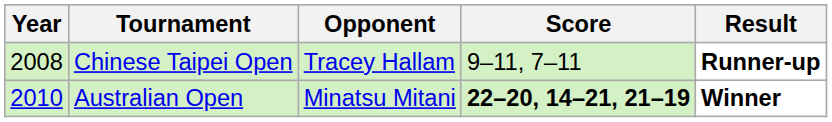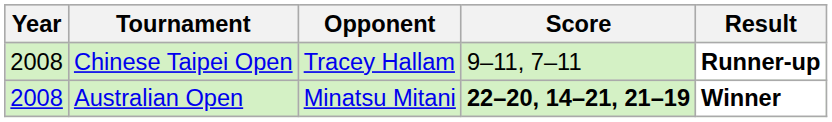 <table class="sortable wikitable" style="font-size: 90%;">
 <tr>
 <th>Year</th>
 <th>Tournament</th>
 <th>Opponent</th>
 <th>Score</th>
 <th>Result</th>
 </tr>
 <tr style="background:#D4F1C5">
 <td align="center">2008</td>
 <td align="left"><a href='#'>Chinese Taipei Open</a></td>
 <td align="left"> <a href='#'>Tracey Hallam</a></td>
 <td align="left">9–11, 7–11</td>
 <td style="text-align:left; background:white"> <strong>Runner-up</strong></td>
 </tr>
 <tr style="background:#D4F1C5">
-<td align="center"><a href='#'>2010</a></td>
+<td align="center"><a href='#'>2008</a></td>
 <td align="left"><a href='#'>Australian Open</a></td>
 <td align="left"> <a href='#'>Minatsu Mitani</a></td>
 <td align="left"><strong>22–20, 14–21, 21–19</strong></td>
 <td style="text-align:left; background:white"> <strong>Winner</strong></td>
 </tr>
 </table>
